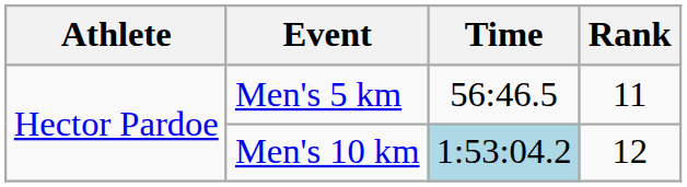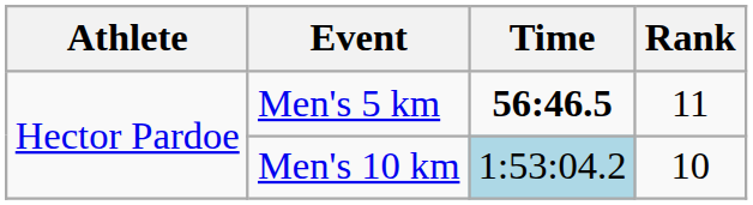 <table class="wikitable" style="text-align:center; font-size:90%;">
 <tr>
 <th>Athlete</th>
 <th>Event</th>
 <th>Time</th>
 <th>Rank</th>
 </tr>
 <tr>
 <td align=left rowspan=2><a href='#'>Hector Pardoe</a></td>
 <td align=left><a href='#'>Men's 5 km</a></td>
-<td>56:46.5</td>
+<td><strong>56:46.5</strong></td>
 <td>11</td>
 </tr>
 <tr>
 <td align=left><a href='#'>Men's 10 km</a></td>
 <td style="background: lightblue;">1:53:04.2</td>
-<td>12</td>
+<td>10</td>
 </tr>
 </table>
